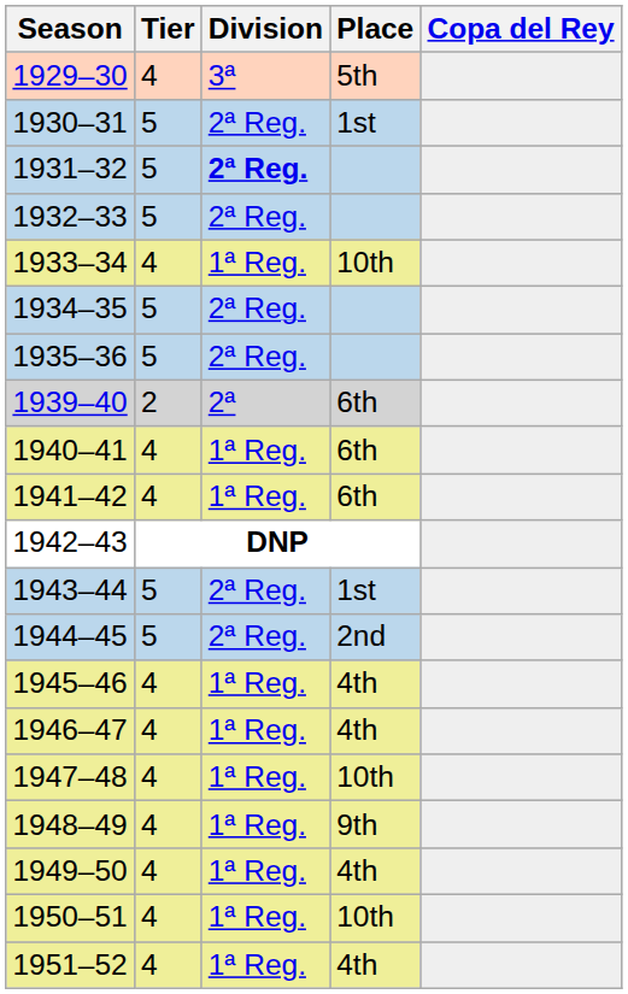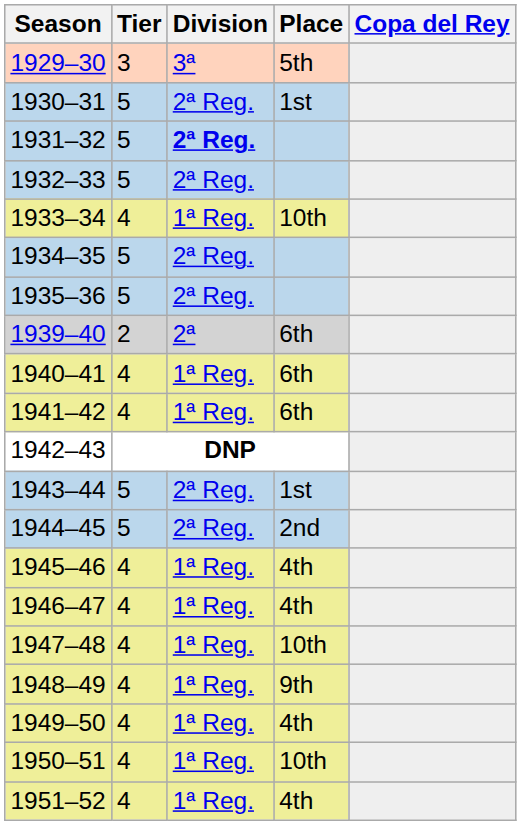 <table class="wikitable">
 <tr style="background:#f0f6fa;">
 <th>Season</th>
 <th>Tier</th>
 <th>Division</th>
 <th>Place</th>
 <th><a href='#'>Copa del Rey</a></th>
 </tr>
 <tr>
 <td style="background:#FFD3BD;"><a href='#'>1929–30</a></td>
-<td style="background:#FFD3BD;">4</td>
+<td style="background:#FFD3BD;">3</td>
 <td style="background:#FFD3BD;"><a href='#'>3ª</a></td>
 <td style="background:#FFD3BD;">5th</td>
 <th style="background:#efefef;"></th>
 </tr>
 <tr>
 <td style="background:#BBD7EC;">1930–31</td>
 <td style="background:#BBD7EC;">5</td>
 <td style="background:#BBD7EC;"><a href='#'>2ª Reg.</a></td>
 <td style="background:#BBD7EC;">1st</td>
 <td style="background:#efefef;"></td>
 </tr>
 <tr>
 <td style="background:#BBD7EC;">1931–32</td>
 <td style="background:#BBD7EC;">5</td>
 <td style="background:#BBD7EC;"><strong><a href='#'>2ª Reg.</a></strong></td>
 <td style="background:#BBD7EC;"></td>
 <td style="background:#efefef;"></td>
 </tr>
 <tr>
 <td style="background:#BBD7EC;">1932–33</td>
 <td style="background:#BBD7EC;">5</td>
 <td style="background:#BBD7EC;"><a href='#'>2ª Reg.</a></td>
 <td style="background:#BBD7EC;"></td>
 <td style="background:#efefef;"></td>
 </tr>
 <tr>
 <td style="background:#EFEF99;">1933–34</td>
 <td style="background:#EFEF99;">4</td>
 <td style="background:#EFEF99;"><a href='#'>1ª Reg.</a></td>
 <td style="background:#EFEF99;">10th</td>
 <th style="background:#efefef;"></th>
 </tr>
 <tr>
 <td style="background:#BBD7EC;">1934–35</td>
 <td style="background:#BBD7EC;">5</td>
 <td style="background:#BBD7EC;"><a href='#'>2ª Reg.</a></td>
 <td style="background:#BBD7EC;"></td>
 <td style="background:#efefef;"></td>
 </tr>
 <tr>
 <td style="background:#BBD7EC;">1935–36</td>
 <td style="background:#BBD7EC;">5</td>
 <td style="background:#BBD7EC;"><a href='#'>2ª Reg.</a></td>
 <td style="background:#BBD7EC;"></td>
 <td style="background:#efefef;"></td>
 </tr>
 <tr>
 <td style="background:#D3D3D3;"><a href='#'>1939–40</a></td>
 <td style="background:#D3D3D3;">2</td>
 <td style="background:#D3D3D3;"><a href='#'>2ª</a></td>
 <td style="background:#D3D3D3;">6th</td>
 <th style="background:#efefef;"></th>
 </tr>
 <tr>
 <td style="background:#EFEF99;">1940–41</td>
 <td style="background:#EFEF99;">4</td>
 <td style="background:#EFEF99;"><a href='#'>1ª Reg.</a></td>
 <td style="background:#EFEF99;">6th</td>
 <th style="background:#efefef;"></th>
 </tr>
 <tr>
 <td style="background:#EFEF99;">1941–42</td>
 <td style="background:#EFEF99;">4</td>
 <td style="background:#EFEF99;"><a href='#'>1ª Reg.</a></td>
 <td style="background:#EFEF99;">6th</td>
 <th style="background:#efefef;"></th>
 </tr>
 <tr>
 <td style="background:#FFFFFF;">1942–43</td>
 <th style="background:#FFFFFF;" colspan="3">DNP</th>
 <th style="background:#efefef;"></th>
 </tr>
 <tr>
 <td style="background:#BBD7EC;">1943–44</td>
 <td style="background:#BBD7EC;">5</td>
 <td style="background:#BBD7EC;"><a href='#'>2ª Reg.</a></td>
 <td style="background:#BBD7EC;">1st</td>
 <td style="background:#efefef;"></td>
 </tr>
 <tr>
 <td style="background:#BBD7EC;">1944–45</td>
 <td style="background:#BBD7EC;">5</td>
 <td style="background:#BBD7EC;"><a href='#'>2ª Reg.</a></td>
 <td style="background:#BBD7EC;">2nd</td>
 <td style="background:#efefef;"></td>
 </tr>
 <tr>
 <td style="background:#EFEF99;">1945–46</td>
 <td style="background:#EFEF99;">4</td>
 <td style="background:#EFEF99;"><a href='#'>1ª Reg.</a></td>
 <td style="background:#EFEF99;">4th</td>
 <th style="background:#efefef;"></th>
 </tr>
 <tr>
 <td style="background:#EFEF99;">1946–47</td>
 <td style="background:#EFEF99;">4</td>
 <td style="background:#EFEF99;"><a href='#'>1ª Reg.</a></td>
 <td style="background:#EFEF99;">4th</td>
 <th style="background:#efefef;"></th>
 </tr>
 <tr>
 <td style="background:#EFEF99;">1947–48</td>
 <td style="background:#EFEF99;">4</td>
 <td style="background:#EFEF99;"><a href='#'>1ª Reg.</a></td>
 <td style="background:#EFEF99;">10th</td>
 <th style="background:#efefef;"></th>
 </tr>
 <tr>
 <td style="background:#EFEF99;">1948–49</td>
 <td style="background:#EFEF99;">4</td>
 <td style="background:#EFEF99;"><a href='#'>1ª Reg.</a></td>
 <td style="background:#EFEF99;">9th</td>
 <th style="background:#efefef;"></th>
 </tr>
 <tr>
 <td style="background:#EFEF99;">1949–50</td>
 <td style="background:#EFEF99;">4</td>
 <td style="background:#EFEF99;"><a href='#'>1ª Reg.</a></td>
 <td style="background:#EFEF99;">4th</td>
 <th style="background:#efefef;"></th>
 </tr>
 <tr>
 <td style="background:#EFEF99;">1950–51</td>
 <td style="background:#EFEF99;">4</td>
 <td style="background:#EFEF99;"><a href='#'>1ª Reg.</a></td>
 <td style="background:#EFEF99;">10th</td>
 <th style="background:#efefef;"></th>
 </tr>
 <tr>
 <td style="background:#EFEF99;">1951–52</td>
 <td style="background:#EFEF99;">4</td>
 <td style="background:#EFEF99;"><a href='#'>1ª Reg.</a></td>
 <td style="background:#EFEF99;">4th</td>
 <th style="background:#efefef;"></th>
 </tr>
 </table>
